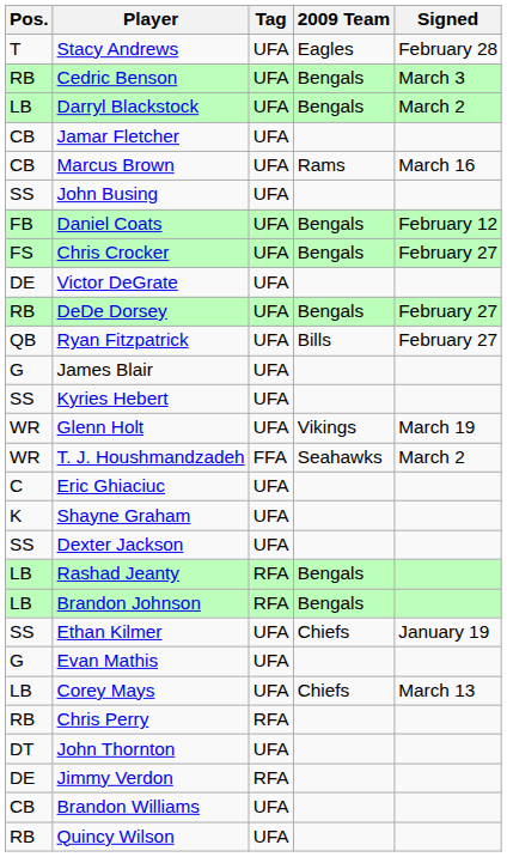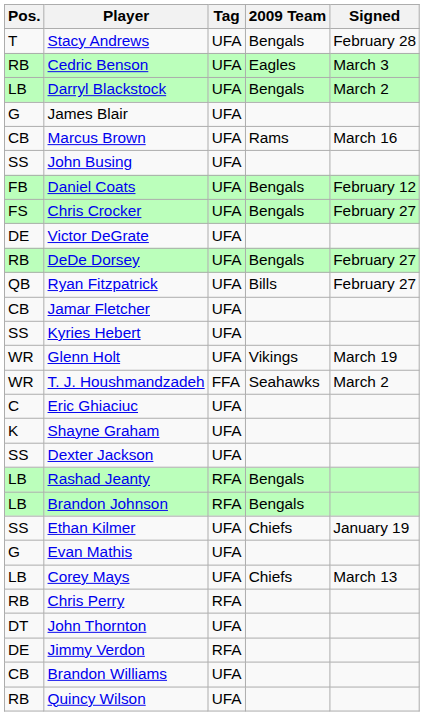 <table class="wikitable">
 <tr>
 <th>Pos.</th>
 <th>Player</th>
 <th>Tag</th>
 <th>2009 Team</th>
 <th>Signed</th>
 </tr>
 <tr>
 <td>T</td>
 <td><a href='#'>Stacy Andrews</a></td>
 <td>UFA</td>
-<td>Eagles</td>
+<td>Bengals</td>
 <td>February 28</td>
 </tr>
 <tr style="background:#bfb;">
 <td>RB</td>
 <td><a href='#'>Cedric Benson</a></td>
 <td>UFA</td>
-<td>Bengals</td>
+<td>Eagles</td>
 <td>March 3</td>
 </tr>
 <tr style="background:#bfb;">
 <td>LB</td>
 <td><a href='#'>Darryl Blackstock</a></td>
 <td>UFA</td>
 <td>Bengals</td>
 <td>March 2</td>
 </tr>
 <tr>
-<td>CB</td>
-<td><a href='#'>Jamar Fletcher</a></td>
+<td>G</td>
+<td>James Blair</td>
 <td>UFA</td>
 <td></td>
 <td></td>
 </tr>
 <tr>
 <td>CB</td>
 <td><a href='#'>Marcus Brown</a></td>
 <td>UFA</td>
 <td>Rams</td>
 <td>March 16</td>
 </tr>
 <tr>
 <td>SS</td>
 <td><a href='#'>John Busing</a></td>
 <td>UFA</td>
 <td></td>
 <td></td>
 </tr>
 <tr style="background:#bfb;">
 <td>FB</td>
 <td><a href='#'>Daniel Coats</a></td>
 <td>UFA</td>
 <td>Bengals</td>
 <td>February 12</td>
 </tr>
 <tr style="background:#bfb;">
 <td>FS</td>
 <td><a href='#'>Chris Crocker</a></td>
 <td>UFA</td>
 <td>Bengals</td>
 <td>February 27</td>
 </tr>
 <tr>
 <td>DE</td>
 <td><a href='#'>Victor DeGrate</a></td>
 <td>UFA</td>
 <td></td>
 <td></td>
 </tr>
 <tr style="background:#bfb;">
 <td>RB</td>
 <td><a href='#'>DeDe Dorsey</a></td>
 <td>UFA</td>
 <td>Bengals</td>
 <td>February 27</td>
 </tr>
 <tr>
 <td>QB</td>
 <td><a href='#'>Ryan Fitzpatrick</a></td>
 <td>UFA</td>
 <td>Bills</td>
 <td>February 27</td>
 </tr>
 <tr>
-<td>G</td>
-<td>James Blair</td>
+<td>CB</td>
+<td><a href='#'>Jamar Fletcher</a></td>
 <td>UFA</td>
 <td></td>
 <td></td>
 </tr>
 <tr>
 <td>SS</td>
 <td><a href='#'>Kyries Hebert</a></td>
 <td>UFA</td>
 <td></td>
 <td></td>
 </tr>
 <tr>
 <td>WR</td>
 <td><a href='#'>Glenn Holt</a></td>
 <td>UFA</td>
 <td>Vikings</td>
 <td>March 19</td>
 </tr>
 <tr>
 <td>WR</td>
 <td><a href='#'>T. J. Houshmandzadeh</a></td>
 <td>FFA</td>
 <td>Seahawks</td>
 <td>March 2</td>
 </tr>
 <tr>
 <td>C</td>
 <td><a href='#'>Eric Ghiaciuc</a></td>
 <td>UFA</td>
 <td></td>
 <td></td>
 </tr>
 <tr>
 <td>K</td>
 <td><a href='#'>Shayne Graham</a></td>
 <td>UFA</td>
 <td></td>
 <td></td>
 </tr>
 <tr>
 <td>SS</td>
 <td><a href='#'>Dexter Jackson</a></td>
 <td>UFA</td>
 <td></td>
 <td></td>
 </tr>
 <tr style="background:#bfb;">
 <td>LB</td>
 <td><a href='#'>Rashad Jeanty</a></td>
 <td>RFA</td>
 <td>Bengals</td>
 <td></td>
 </tr>
 <tr style="background:#bfb;">
 <td>LB</td>
 <td><a href='#'>Brandon Johnson</a></td>
 <td>RFA</td>
 <td>Bengals</td>
 <td></td>
 </tr>
 <tr>
 <td>SS</td>
 <td><a href='#'>Ethan Kilmer</a></td>
 <td>UFA</td>
 <td>Chiefs</td>
 <td>January 19</td>
 </tr>
 <tr>
 <td>G</td>
 <td><a href='#'>Evan Mathis</a></td>
 <td>UFA</td>
 <td></td>
 <td></td>
 </tr>
 <tr>
 <td>LB</td>
 <td><a href='#'>Corey Mays</a></td>
 <td>UFA</td>
 <td>Chiefs</td>
 <td>March 13</td>
 </tr>
 <tr>
 <td>RB</td>
 <td><a href='#'>Chris Perry</a></td>
 <td>RFA</td>
 <td></td>
 <td></td>
 </tr>
 <tr>
 <td>DT</td>
 <td><a href='#'>John Thornton</a></td>
 <td>UFA</td>
 <td></td>
 <td></td>
 </tr>
 <tr>
 <td>DE</td>
 <td><a href='#'>Jimmy Verdon</a></td>
 <td>RFA</td>
 <td></td>
 <td></td>
 </tr>
 <tr>
 <td>CB</td>
 <td><a href='#'>Brandon Williams</a></td>
 <td>UFA</td>
 <td></td>
 <td></td>
 </tr>
 <tr>
 <td>RB</td>
 <td><a href='#'>Quincy Wilson</a></td>
 <td>UFA</td>
 <td></td>
 <td></td>
 </tr>
 </table>
